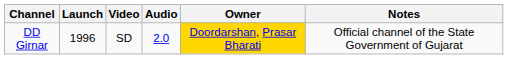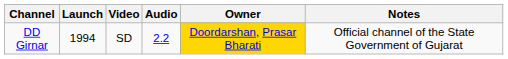 <table class="wikitable sortable" style="border-collapse:collapse; font-size: 90%; text-align:center" width="100%">
 <tr>
 <th>Channel</th>
 <th>Launch</th>
 <th>Video</th>
 <th>Audio</th>
 <th>Owner</th>
 <th>Notes</th>
 </tr>
 <tr>
 <td><a href='#'>DD Girnar</a></td>
-<td>1996</td>
+<td>1994</td>
 <td>SD</td>
-<td><a href='#'>2.0</a></td>
+<td><a href='#'>2.2</a></td>
 <td style="background: gold;"><a href='#'>Doordarshan</a>, <a href='#'>Prasar Bharati</a></td>
 <td>Official channel of the State Government of Gujarat</td>
 </tr>
 </table>
